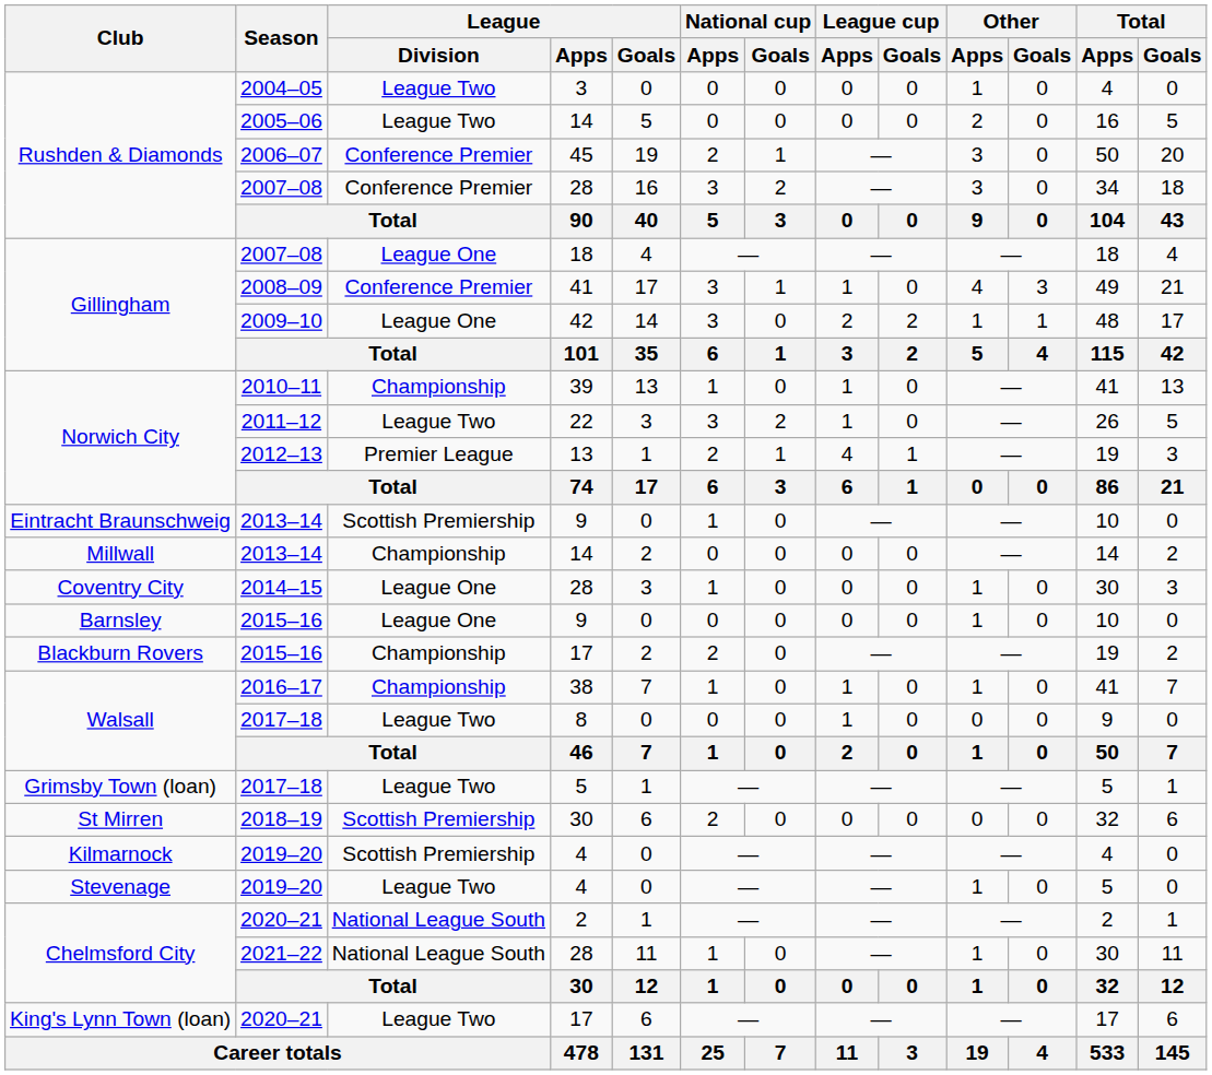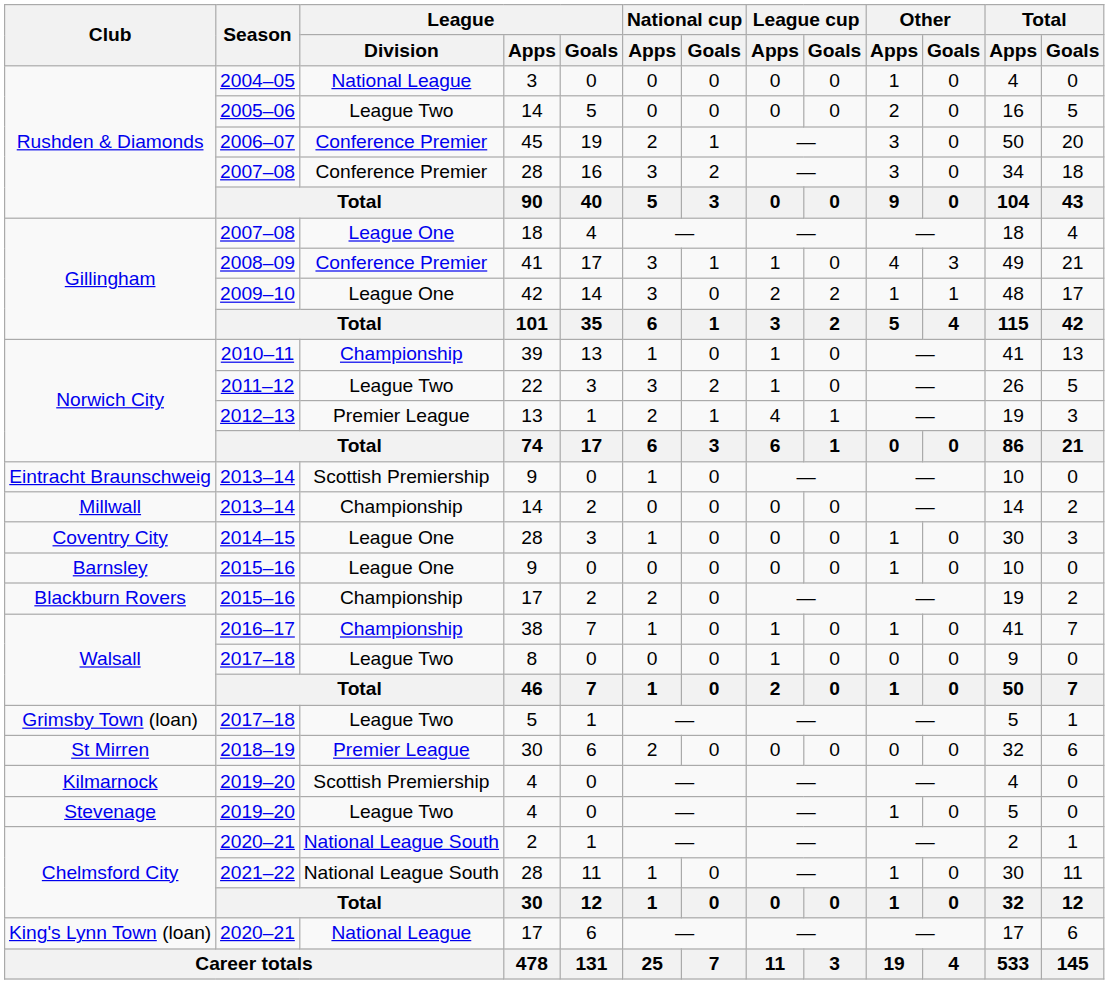 <table class="wikitable" style="text-align:center">
 <tr>
 <th rowspan="2">Club</th>
 <th rowspan="2">Season</th>
 <th colspan="3">League</th>
 <th colspan="2">National cup</th>
 <th colspan="2">League cup</th>
 <th colspan="2">Other</th>
 <th colspan="2">Total</th>
 </tr>
 <tr>
 <th>Division</th>
 <th>Apps</th>
 <th>Goals</th>
 <th>Apps</th>
 <th>Goals</th>
 <th>Apps</th>
 <th>Goals</th>
 <th>Apps</th>
 <th>Goals</th>
 <th>Apps</th>
 <th>Goals</th>
 </tr>
 <tr>
 <td rowspan="5"><a href='#'>Rushden & Diamonds</a></td>
 <td><a href='#'>2004–05</a></td>
-<td><a href='#'>League Two</a></td>
+<td><a href='#'>National League</a></td>
 <td>3</td>
 <td>0</td>
 <td>0</td>
 <td>0</td>
 <td>0</td>
 <td>0</td>
 <td>1</td>
 <td>0</td>
 <td>4</td>
 <td>0</td>
 </tr>
 <tr>
 <td><a href='#'>2005–06</a></td>
 <td>League Two</td>
 <td>14</td>
 <td>5</td>
 <td>0</td>
 <td>0</td>
 <td>0</td>
 <td>0</td>
 <td>2</td>
 <td>0</td>
 <td>16</td>
 <td>5</td>
 </tr>
 <tr>
 <td><a href='#'>2006–07</a></td>
 <td><a href='#'>Conference Premier</a></td>
 <td>45</td>
 <td>19</td>
 <td>2</td>
 <td>1</td>
 <td colspan="2">―</td>
 <td>3</td>
 <td>0</td>
 <td>50</td>
 <td>20</td>
 </tr>
 <tr>
 <td><a href='#'>2007–08</a></td>
 <td>Conference Premier</td>
 <td>28</td>
 <td>16</td>
 <td>3</td>
 <td>2</td>
 <td colspan="2">―</td>
 <td>3</td>
 <td>0</td>
 <td>34</td>
 <td>18</td>
 </tr>
 <tr>
 <th colspan="2">Total</th>
 <th>90</th>
 <th>40</th>
 <th>5</th>
 <th>3</th>
 <th>0</th>
 <th>0</th>
 <th>9</th>
 <th>0</th>
 <th>104</th>
 <th>43</th>
 </tr>
 <tr>
 <td rowspan="4"><a href='#'>Gillingham</a></td>
 <td><a href='#'>2007–08</a></td>
 <td><a href='#'>League One</a></td>
 <td>18</td>
 <td>4</td>
 <td colspan="2">―</td>
 <td colspan="2">―</td>
 <td colspan="2">―</td>
 <td>18</td>
 <td>4</td>
 </tr>
 <tr>
 <td><a href='#'>2008–09</a></td>
 <td><a href='#'>Conference Premier</a></td>
 <td>41</td>
 <td>17</td>
 <td>3</td>
 <td>1</td>
 <td>1</td>
 <td>0</td>
 <td>4</td>
 <td>3</td>
 <td>49</td>
 <td>21</td>
 </tr>
 <tr>
 <td><a href='#'>2009–10</a></td>
 <td>League One</td>
 <td>42</td>
 <td>14</td>
 <td>3</td>
 <td>0</td>
 <td>2</td>
 <td>2</td>
 <td>1</td>
 <td>1</td>
 <td>48</td>
 <td>17</td>
 </tr>
 <tr>
 <th colspan="2">Total</th>
 <th>101</th>
 <th>35</th>
 <th>6</th>
 <th>1</th>
 <th>3</th>
 <th>2</th>
 <th>5</th>
 <th>4</th>
 <th>115</th>
 <th>42</th>
 </tr>
 <tr>
 <td rowspan="4"><a href='#'>Norwich City</a></td>
 <td><a href='#'>2010–11</a></td>
 <td><a href='#'>Championship</a></td>
 <td>39</td>
 <td>13</td>
 <td>1</td>
 <td>0</td>
 <td>1</td>
 <td>0</td>
 <td colspan="2">―</td>
 <td>41</td>
 <td>13</td>
 </tr>
 <tr>
 <td><a href='#'>2011–12</a></td>
 <td>League Two</td>
 <td>22</td>
 <td>3</td>
 <td>3</td>
 <td>2</td>
 <td>1</td>
 <td>0</td>
 <td colspan="2">―</td>
 <td>26</td>
 <td>5</td>
 </tr>
 <tr>
 <td><a href='#'>2012–13</a></td>
 <td>Premier League</td>
 <td>13</td>
 <td>1</td>
 <td>2</td>
 <td>1</td>
 <td>4</td>
 <td>1</td>
 <td colspan="2">―</td>
 <td>19</td>
 <td>3</td>
 </tr>
 <tr>
 <th colspan="2">Total</th>
 <th>74</th>
 <th>17</th>
 <th>6</th>
 <th>3</th>
 <th>6</th>
 <th>1</th>
 <th>0</th>
 <th>0</th>
 <th>86</th>
 <th>21</th>
 </tr>
 <tr>
 <td><a href='#'>Eintracht Braunschweig</a></td>
 <td><a href='#'>2013–14</a></td>
 <td>Scottish Premiership</td>
 <td>9</td>
 <td>0</td>
 <td>1</td>
 <td>0</td>
 <td colspan="2">―</td>
 <td colspan="2">―</td>
 <td>10</td>
 <td>0</td>
 </tr>
 <tr>
 <td><a href='#'>Millwall</a></td>
 <td><a href='#'>2013–14</a></td>
 <td>Championship</td>
 <td>14</td>
 <td>2</td>
 <td>0</td>
 <td>0</td>
 <td>0</td>
 <td>0</td>
 <td colspan="2">―</td>
 <td>14</td>
 <td>2</td>
 </tr>
 <tr>
 <td><a href='#'>Coventry City</a></td>
 <td><a href='#'>2014–15</a></td>
 <td>League One</td>
 <td>28</td>
 <td>3</td>
 <td>1</td>
 <td>0</td>
 <td>0</td>
 <td>0</td>
 <td>1</td>
 <td>0</td>
 <td>30</td>
 <td>3</td>
 </tr>
 <tr>
 <td><a href='#'>Barnsley</a></td>
 <td><a href='#'>2015–16</a></td>
 <td>League One</td>
 <td>9</td>
 <td>0</td>
 <td>0</td>
 <td>0</td>
 <td>0</td>
 <td>0</td>
 <td>1</td>
 <td>0</td>
 <td>10</td>
 <td>0</td>
 </tr>
 <tr>
 <td><a href='#'>Blackburn Rovers</a></td>
 <td><a href='#'>2015–16</a></td>
 <td>Championship</td>
 <td>17</td>
 <td>2</td>
 <td>2</td>
 <td>0</td>
 <td colspan="2">―</td>
 <td colspan="2">―</td>
 <td>19</td>
 <td>2</td>
 </tr>
 <tr>
 <td rowspan="3"><a href='#'>Walsall</a></td>
 <td><a href='#'>2016–17</a></td>
 <td><a href='#'>Championship</a></td>
 <td>38</td>
 <td>7</td>
 <td>1</td>
 <td>0</td>
 <td>1</td>
 <td>0</td>
 <td>1</td>
 <td>0</td>
 <td>41</td>
 <td>7</td>
 </tr>
 <tr>
 <td><a href='#'>2017–18</a></td>
 <td>League Two</td>
 <td>8</td>
 <td>0</td>
 <td>0</td>
 <td>0</td>
 <td>1</td>
 <td>0</td>
 <td>0</td>
 <td>0</td>
 <td>9</td>
 <td>0</td>
 </tr>
 <tr>
 <th colspan="2">Total</th>
 <th>46</th>
 <th>7</th>
 <th>1</th>
 <th>0</th>
 <th>2</th>
 <th>0</th>
 <th>1</th>
 <th>0</th>
 <th>50</th>
 <th>7</th>
 </tr>
 <tr>
 <td><a href='#'>Grimsby Town</a> (loan)</td>
 <td><a href='#'>2017–18</a></td>
 <td>League Two</td>
 <td>5</td>
 <td>1</td>
 <td colspan="2">―</td>
 <td colspan="2">―</td>
 <td colspan="2">―</td>
 <td>5</td>
 <td>1</td>
 </tr>
 <tr>
 <td><a href='#'>St Mirren</a></td>
 <td><a href='#'>2018–19</a></td>
-<td><a href='#'>Scottish Premiership</a></td>
+<td><a href='#'>Premier League</a></td>
 <td>30</td>
 <td>6</td>
 <td>2</td>
 <td>0</td>
 <td>0</td>
 <td>0</td>
 <td>0</td>
 <td>0</td>
 <td>32</td>
 <td>6</td>
 </tr>
 <tr>
 <td><a href='#'>Kilmarnock</a></td>
 <td><a href='#'>2019–20</a></td>
 <td>Scottish Premiership</td>
 <td>4</td>
 <td>0</td>
 <td colspan="2">―</td>
 <td colspan="2">―</td>
 <td colspan="2">―</td>
 <td>4</td>
 <td>0</td>
 </tr>
 <tr>
 <td><a href='#'>Stevenage</a></td>
 <td><a href='#'>2019–20</a></td>
 <td>League Two</td>
 <td>4</td>
 <td>0</td>
 <td colspan="2">―</td>
 <td colspan="2">―</td>
 <td>1</td>
 <td>0</td>
 <td>5</td>
 <td>0</td>
 </tr>
 <tr>
 <td rowspan="3"><a href='#'>Chelmsford City</a></td>
 <td><a href='#'>2020–21</a></td>
 <td><a href='#'>National League South</a></td>
 <td>2</td>
 <td>1</td>
 <td colspan="2">—</td>
 <td colspan="2">—</td>
 <td colspan="2">—</td>
 <td>2</td>
 <td>1</td>
 </tr>
 <tr>
 <td><a href='#'>2021–22</a></td>
 <td>National League South</td>
 <td>28</td>
 <td>11</td>
 <td>1</td>
 <td>0</td>
 <td colspan="2">—</td>
 <td>1</td>
 <td>0</td>
 <td>30</td>
 <td>11</td>
 </tr>
 <tr>
 <th colspan="2">Total</th>
 <th>30</th>
 <th>12</th>
 <th>1</th>
 <th>0</th>
 <th>0</th>
 <th>0</th>
 <th>1</th>
 <th>0</th>
 <th>32</th>
 <th>12</th>
 </tr>
 <tr>
 <td><a href='#'>King's Lynn Town</a> (loan)</td>
 <td><a href='#'>2020–21</a></td>
-<td>League Two</td>
+<td><a href='#'>National League</a></td>
 <td>17</td>
 <td>6</td>
 <td colspan="2">—</td>
 <td colspan="2">—</td>
 <td colspan="2">—</td>
 <td>17</td>
 <td>6</td>
 </tr>
 <tr>
 <th colspan="3">Career totals</th>
 <th>478</th>
 <th>131</th>
 <th>25</th>
 <th>7</th>
 <th>11</th>
 <th>3</th>
 <th>19</th>
 <th>4</th>
 <th>533</th>
 <th>145</th>
 </tr>
 </table>
